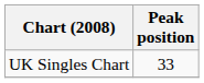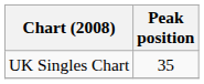 <table class="wikitable sortable">
 <tr>
 <th>Chart (2008)</th>
 <th>Peak<br>position</th>
 </tr>
 <tr>
 <td align="left">UK Singles Chart</td>
-<td align="center">33</td>
+<td align="center">35</td>
 </tr>
 <tr>
 </tr>
 </table>
